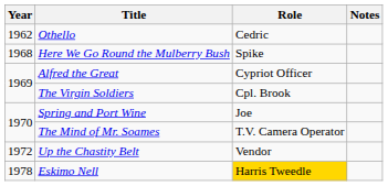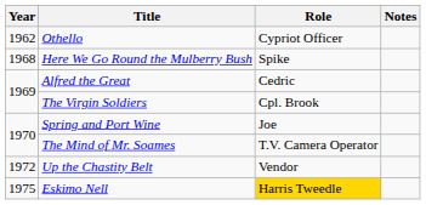 <table class="wikitable sortable">
 <tr>
 <th>Year</th>
 <th>Title</th>
 <th>Role</th>
 <th>Notes</th>
 </tr>
 <tr>
 <td>1962</td>
 <td><em><a href='#'>Othello</a></em></td>
-<td>Cedric</td>
+<td>Cypriot Officer</td>
 <td></td>
 </tr>
 <tr>
 <td>1968</td>
 <td><em><a href='#'>Here We Go Round the Mulberry Bush</a></em></td>
 <td>Spike</td>
 <td></td>
 </tr>
 <tr>
 <td rowspan=2>1969</td>
 <td><em><a href='#'>Alfred the Great</a></em></td>
-<td>Cypriot Officer</td>
+<td>Cedric</td>
 <td></td>
 </tr>
 <tr>
 <td><em><a href='#'>The Virgin Soldiers</a></em></td>
 <td>Cpl. Brook</td>
 <td></td>
 </tr>
 <tr>
 <td rowspan=2>1970</td>
 <td><em><a href='#'>Spring and Port Wine</a></em></td>
 <td>Joe</td>
 <td></td>
 </tr>
 <tr>
 <td><em><a href='#'>The Mind of Mr. Soames</a></em></td>
 <td>T.V. Camera Operator</td>
 <td></td>
 </tr>
 <tr>
 <td>1972</td>
 <td><em><a href='#'>Up the Chastity Belt</a></em></td>
 <td>Vendor</td>
 <td></td>
 </tr>
 <tr>
-<td>1978</td>
+<td>1975</td>
 <td><em><a href='#'>Eskimo Nell</a></em></td>
 <td style="background: gold;">Harris Tweedle</td>
 <td></td>
 </tr>
 </table>
